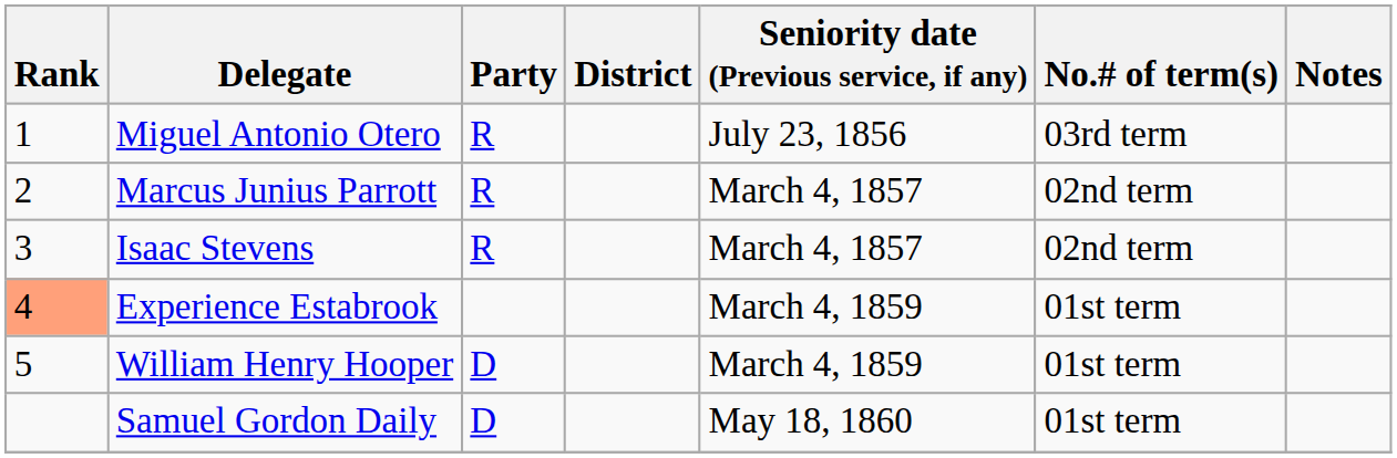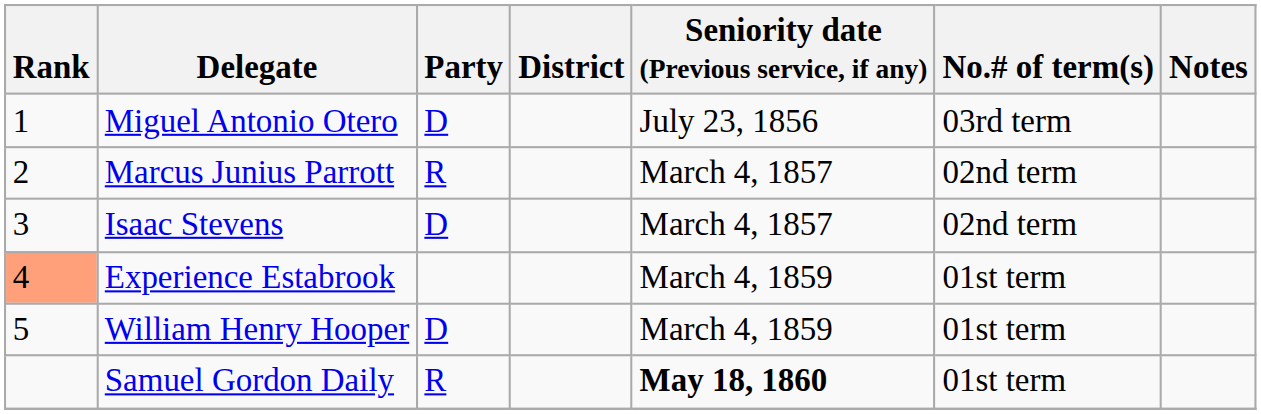 <table class="wikitable sortable">
 <tr valign=bottom>
 <th>Rank</th>
 <th>Delegate</th>
 <th>Party</th>
 <th>District</th>
 <th>Seniority date<br><small>(Previous service, if any)</small><br></th>
 <th>No.# of term(s)</th>
 <th>Notes</th>
 </tr>
 <tr>
 <td>1</td>
 <td><a href='#'>Miguel Antonio Otero</a></td>
-<td><a href='#'>R</a></td>
+<td><a href='#'>D</a></td>
 <td></td>
 <td>July 23, 1856</td>
 <td>03rd term</td>
 <td></td>
 </tr>
 <tr>
 <td>2</td>
 <td><a href='#'>Marcus Junius Parrott</a></td>
 <td><a href='#'>R</a></td>
 <td></td>
 <td>March 4, 1857</td>
 <td>02nd term</td>
 <td></td>
 </tr>
 <tr>
 <td>3</td>
 <td><a href='#'>Isaac Stevens</a></td>
-<td><a href='#'>R</a></td>
+<td><a href='#'>D</a></td>
 <td></td>
 <td>March 4, 1857</td>
 <td>02nd term</td>
 <td></td>
 </tr>
 <tr>
 <td style="background: lightsalmon;">4</td>
 <td><a href='#'>Experience Estabrook</a></td>
 <td></td>
 <td></td>
 <td>March 4, 1859</td>
 <td>01st term</td>
 <td></td>
 </tr>
 <tr>
 <td>5</td>
 <td><a href='#'>William Henry Hooper</a></td>
 <td><a href='#'>D</a></td>
 <td></td>
 <td>March 4, 1859</td>
 <td>01st term</td>
 <td></td>
 </tr>
 <tr>
 <td></td>
 <td><a href='#'>Samuel Gordon Daily</a></td>
-<td><a href='#'>D</a></td>
+<td><a href='#'>R</a></td>
 <td></td>
-<td>May 18, 1860</td>
+<td><strong>May 18, 1860</strong></td>
 <td>01st term</td>
 <td></td>
 </tr>
 <tr>
 </tr>
 </table>
